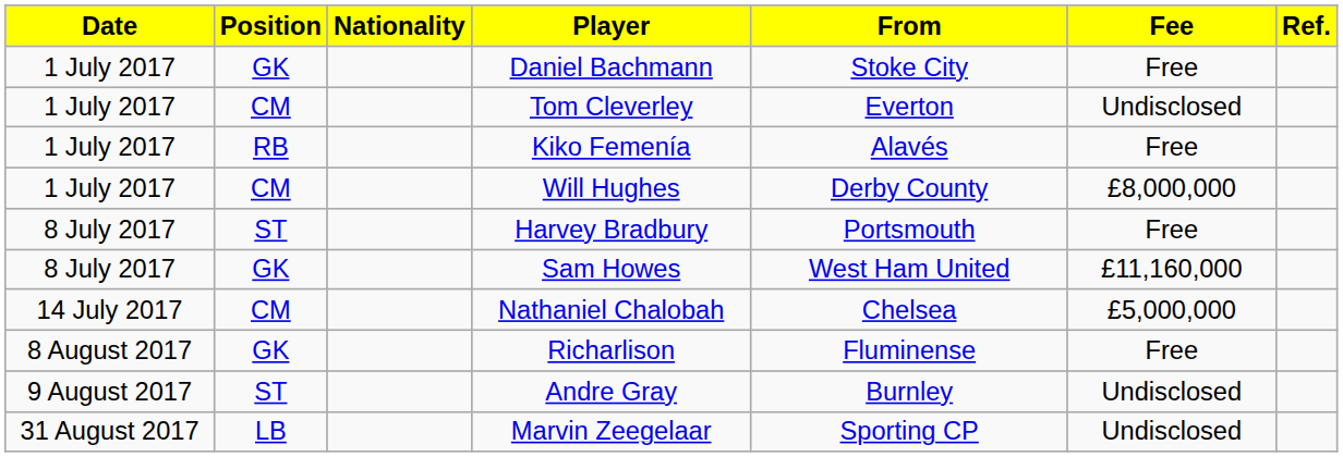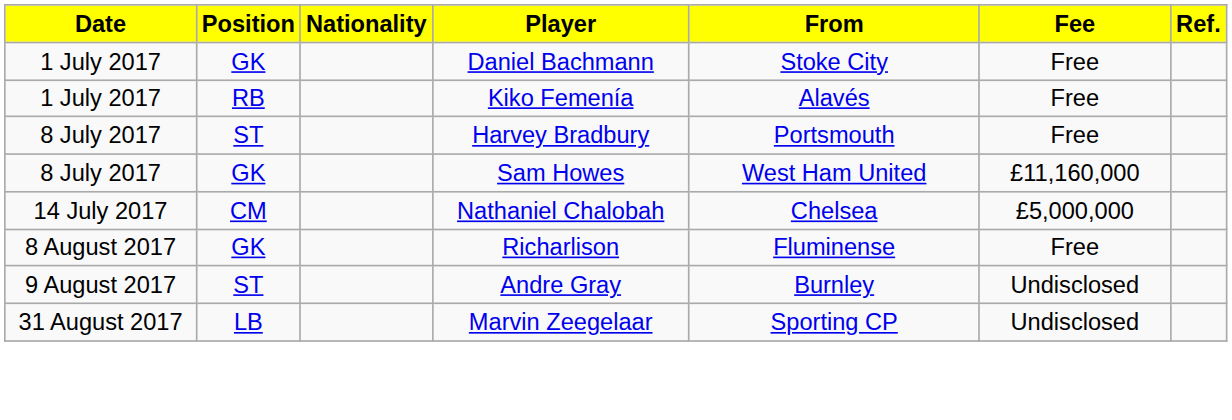 <table class="wikitable"  style="text-align:center; font-size:90%;">
 <tr>
 <th style="background:#FFFF00; color:#000000; width:110px;">Date</th>
 <th style="background:#FFFF00; color:#000000; width:50px;">Position</th>
 <th style="background:#FFFF00; color:#000000; width:50px;">Nationality</th>
 <th style="background:#FFFF00; color:#000000; width:150px;">Player</th>
 <th style="background:#FFFF00; color:#000000; width:170px;">From</th>
 <th style="background:#FFFF00; color:#000000; width:110px;">Fee</th>
 <th style="background:#FFFF00; color:#000000; width:25px;">Ref.</th>
 </tr>
 <tr>
 <td>1 July 2017</td>
 <td><a href='#'>GK</a></td>
 <td></td>
 <td><a href='#'>Daniel Bachmann</a></td>
 <td><a href='#'>Stoke City</a></td>
 <td>Free</td>
 <td></td>
 </tr>
 <tr>
 <td>1 July 2017</td>
-<td><a href='#'>CM</a></td>
-<td></td>
-<td><a href='#'>Tom Cleverley</a></td>
-<td><a href='#'>Everton</a></td>
-<td>Undisclosed</td>
-<td></td>
-</tr>
-<tr>
-<td>1 July 2017</td>
 <td><a href='#'>RB</a></td>
 <td></td>
 <td><a href='#'>Kiko Femenía</a></td>
 <td><a href='#'>Alavés</a></td>
 <td>Free</td>
-<td></td>
-</tr>
-<tr>
-<td>1 July 2017</td>
-<td><a href='#'>CM</a></td>
-<td></td>
-<td><a href='#'>Will Hughes</a></td>
-<td><a href='#'>Derby County</a></td>
-<td>£8,000,000</td>
 <td></td>
 </tr>
 <tr>
 <td>8 July 2017</td>
 <td><a href='#'>ST</a></td>
 <td></td>
 <td><a href='#'>Harvey Bradbury</a></td>
 <td><a href='#'>Portsmouth</a></td>
 <td>Free</td>
 <td></td>
 </tr>
 <tr>
 <td>8 July 2017</td>
 <td><a href='#'>GK</a></td>
 <td></td>
 <td><a href='#'>Sam Howes</a></td>
 <td><a href='#'>West Ham United</a></td>
 <td>£11,160,000</td>
 <td></td>
 </tr>
 <tr>
 <td>14 July 2017</td>
 <td><a href='#'>CM</a></td>
 <td></td>
 <td><a href='#'>Nathaniel Chalobah</a></td>
 <td><a href='#'>Chelsea</a></td>
 <td>£5,000,000</td>
 <td></td>
 </tr>
 <tr>
 <td>8 August 2017</td>
 <td><a href='#'>GK</a></td>
 <td></td>
 <td><a href='#'>Richarlison</a></td>
 <td><a href='#'>Fluminense</a></td>
 <td>Free</td>
 <td></td>
 </tr>
 <tr>
 <td>9 August 2017</td>
 <td><a href='#'>ST</a></td>
 <td></td>
 <td><a href='#'>Andre Gray</a></td>
 <td><a href='#'>Burnley</a></td>
 <td>Undisclosed</td>
 <td></td>
 </tr>
 <tr>
 <td>31 August 2017</td>
 <td><a href='#'>LB</a></td>
 <td></td>
 <td><a href='#'>Marvin Zeegelaar</a></td>
 <td><a href='#'>Sporting CP</a></td>
 <td>Undisclosed</td>
 <td></td>
 </tr>
 </table>
